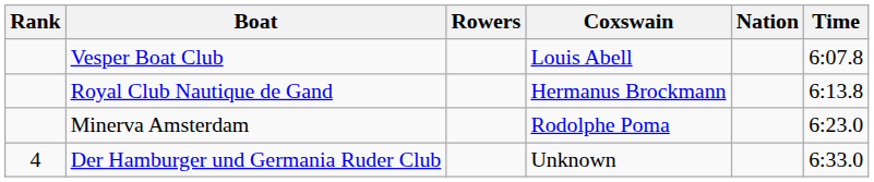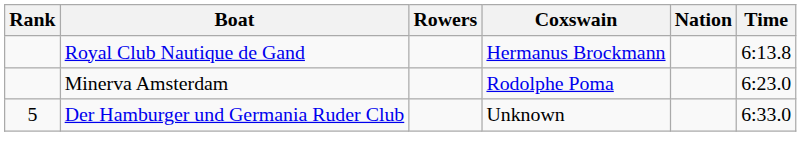 <table class="wikitable sortable" style="text-align:center">
 <tr>
 <th>Rank</th>
 <th>Boat</th>
 <th>Rowers</th>
 <th>Coxswain</th>
 <th>Nation</th>
 <th>Time</th>
-</tr>
-<tr>
-<td></td>
-<td align=left><a href='#'>Vesper Boat Club</a></td>
-<td align=left></td>
-<td align=left><a href='#'>Louis Abell</a></td>
-<td align=left></td>
-<td>6:07.8</td>
 </tr>
 <tr>
 <td></td>
 <td align=left><a href='#'>Royal Club Nautique de Gand</a></td>
 <td align=left></td>
 <td align=left><a href='#'>Hermanus Brockmann</a></td>
 <td align=left></td>
 <td>6:13.8</td>
 </tr>
 <tr>
 <td></td>
 <td align=left>Minerva Amsterdam</td>
 <td align=left></td>
 <td align=left><a href='#'>Rodolphe Poma</a></td>
 <td align=left></td>
 <td>6:23.0</td>
 </tr>
 <tr>
-<td>4</td>
+<td>5</td>
 <td align=left><a href='#'>Der Hamburger und Germania Ruder Club</a></td>
 <td align=left></td>
 <td align=left>Unknown</td>
 <td align=left></td>
 <td>6:33.0</td>
 </tr>
 </table>
